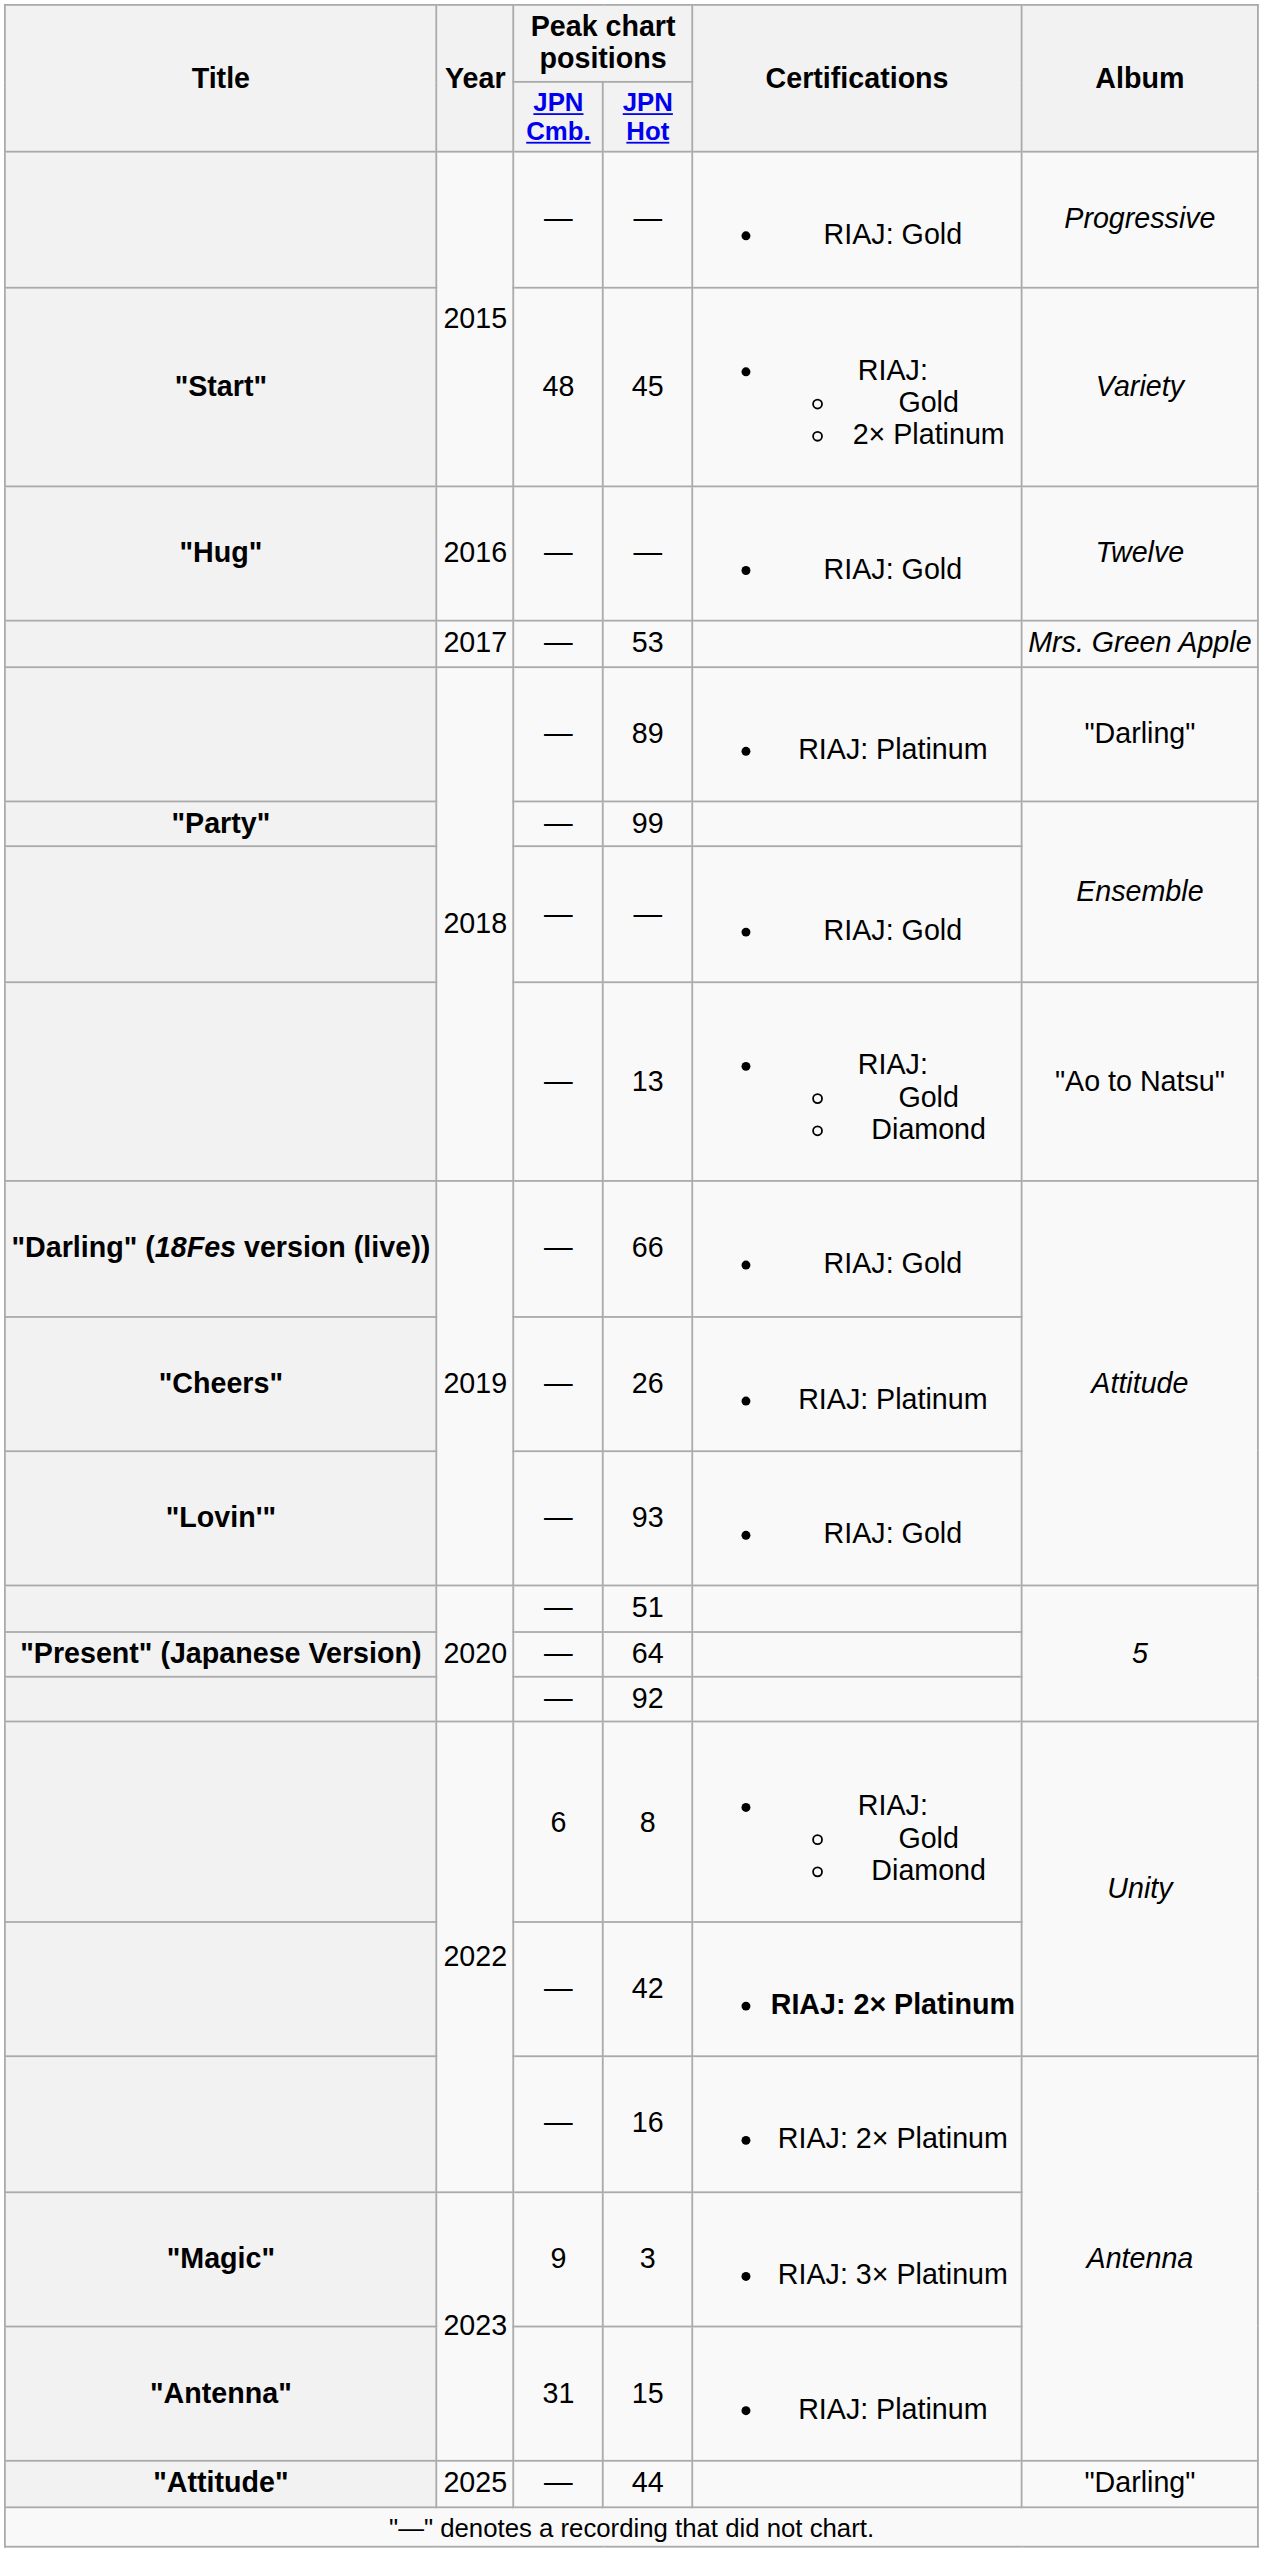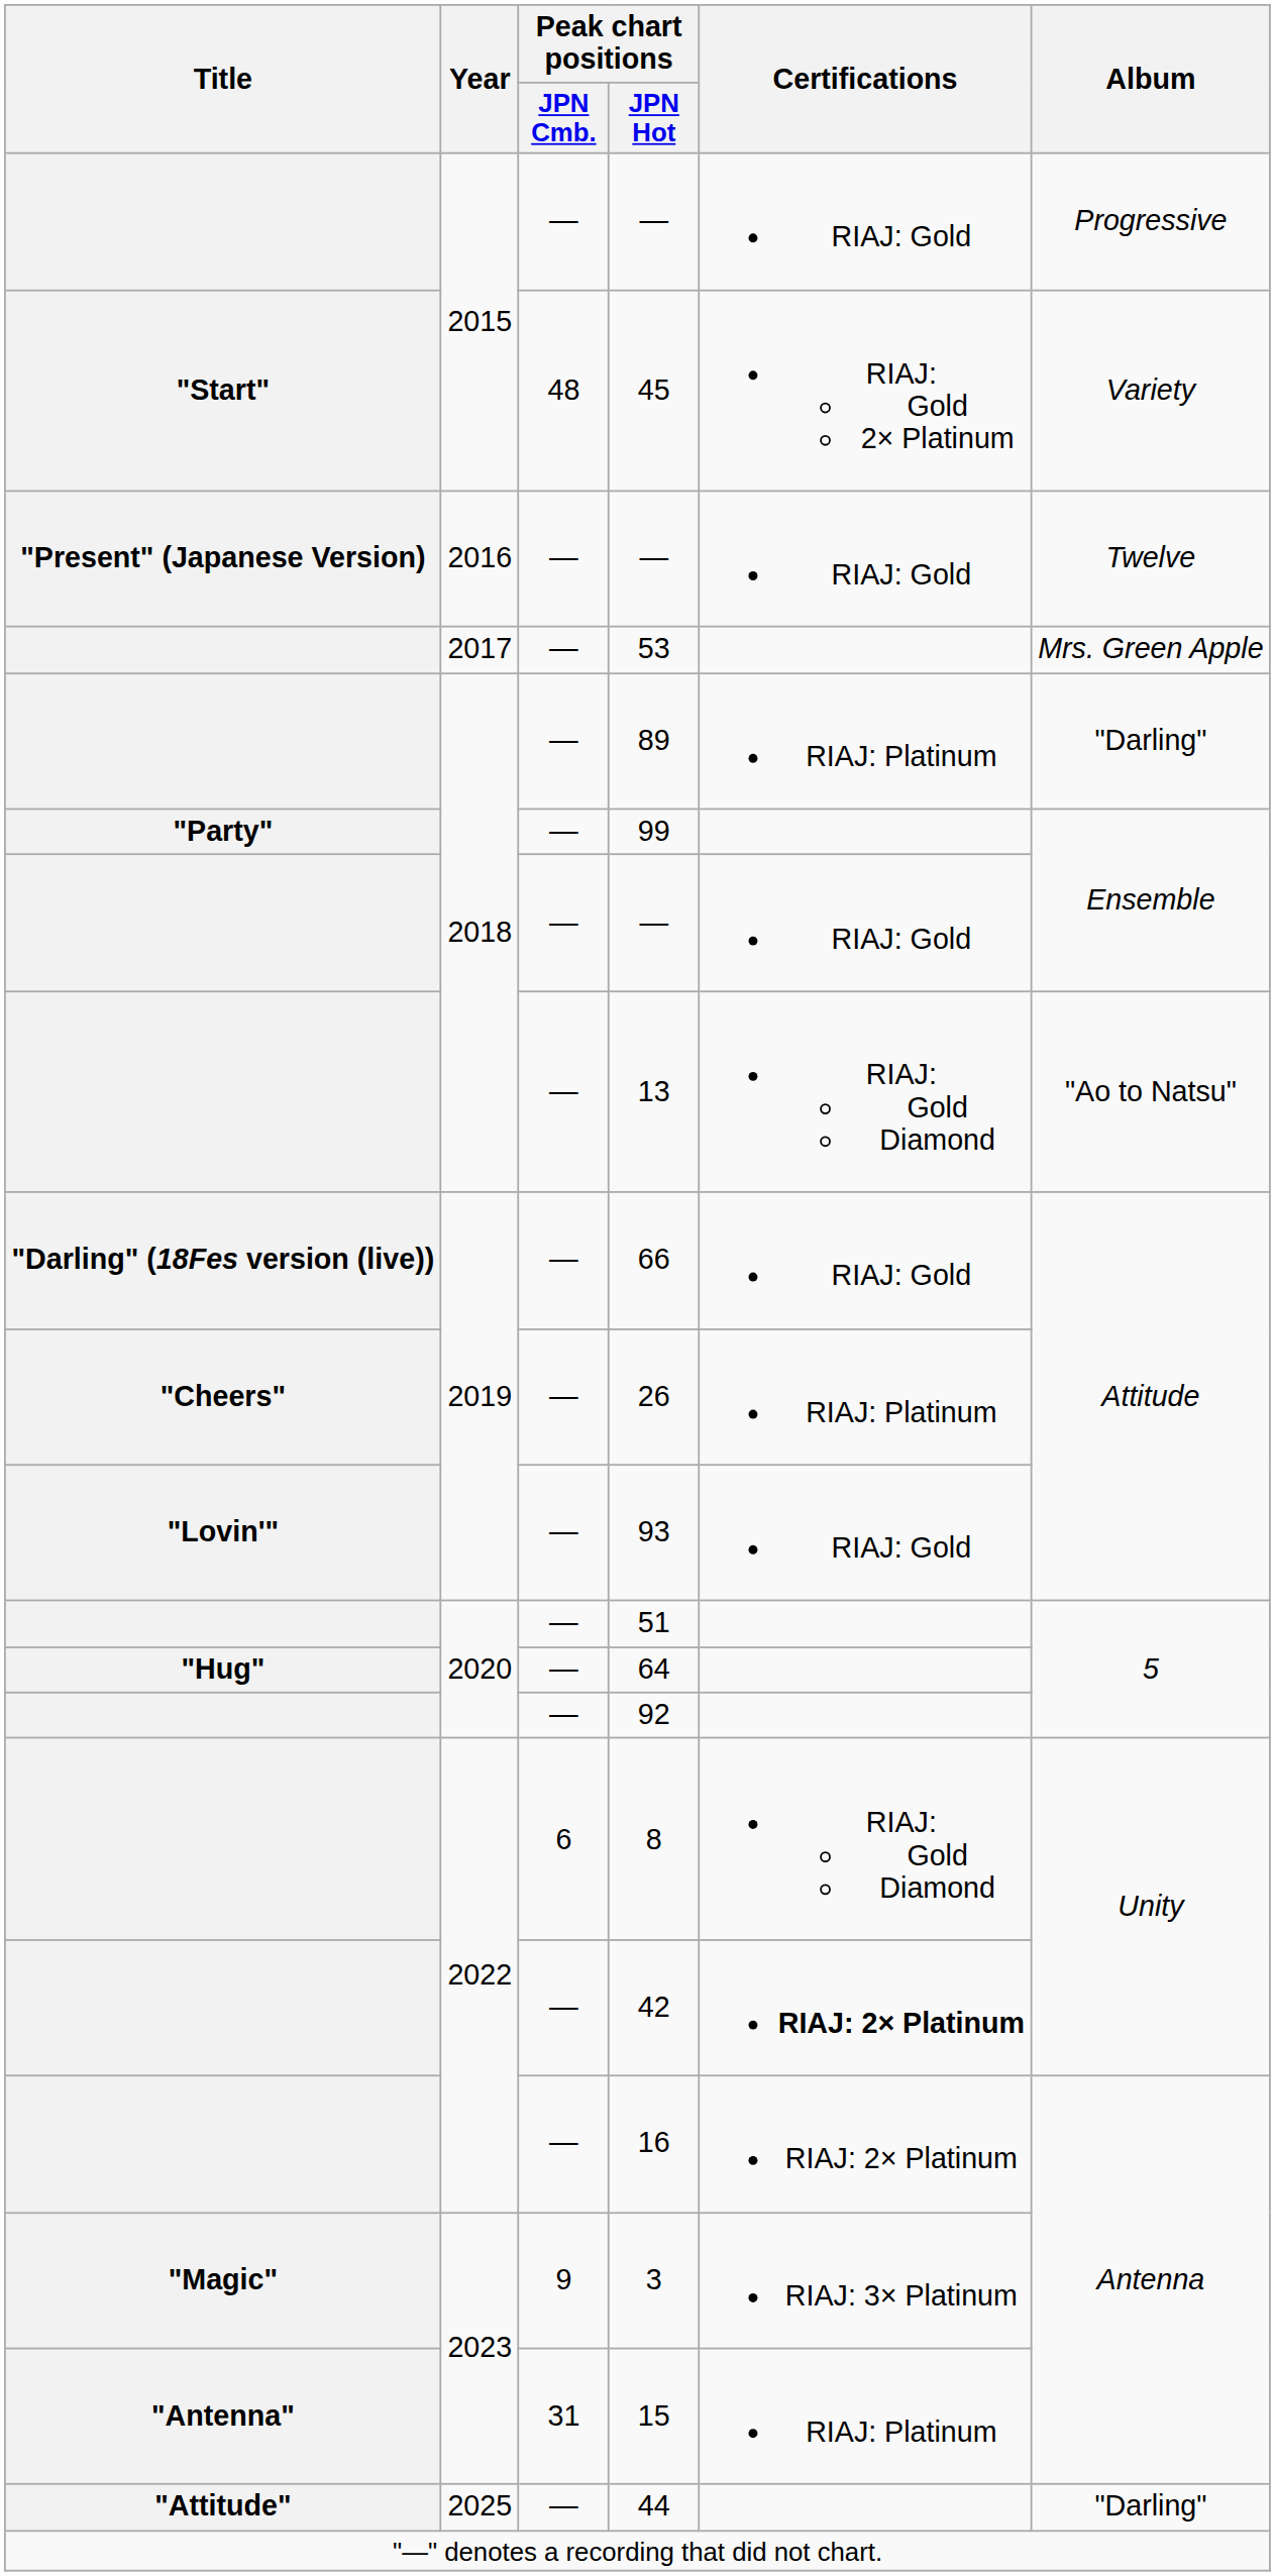 <table class="wikitable plainrowheaders" style="text-align:center">
 <tr>
 <th scope="col" rowspan="2">Title</th>
 <th scope="col" rowspan="2">Year</th>
 <th scope="col" colspan="2">Peak chart positions</th>
 <th scope="col" rowspan="2">Certifications</th>
 <th scope="col" rowspan="2">Album</th>
 </tr>
 <tr>
 <th scope="col" style="width:3em;font-size:90%;"><a href='#'>JPN<br>Cmb.</a><br></th>
 <th scope="col" style="width:3em;font-size:90%;"><a href='#'>JPN<br>Hot</a><br></th>
 </tr>
 <tr>
 <th scope="row"></th>
 <td rowspan="2">2015</td>
 <td>—</td>
 <td>—</td>
 <td><br><ul><li>RIAJ: Gold </li></ul></td>
 <td><em>Progressive</em></td>
 </tr>
 <tr>
 <th scope="row">"Start"</th>
 <td>48</td>
 <td>45</td>
 <td><br><ul><li>RIAJ:<ul><li>Gold </li><li>2× Platinum </li></ul></li></ul></td>
 <td><em>Variety</em></td>
 </tr>
 <tr>
-<th scope="row">"Hug"</th>
+<th scope="row">"Present" (Japanese Version)</th>
 <td>2016</td>
 <td>—</td>
 <td>—</td>
 <td><br><ul><li>RIAJ: Gold </li></ul></td>
 <td><em>Twelve</em></td>
 </tr>
 <tr>
 <th scope="row"></th>
 <td rowspan="1">2017</td>
 <td>—</td>
 <td>53</td>
 <td></td>
 <td rowspan="1"><em>Mrs. Green Apple</em></td>
 </tr>
 <tr>
 <th scope="row"></th>
 <td rowspan="4">2018</td>
 <td>—</td>
 <td>89</td>
 <td><br><ul><li>RIAJ: Platinum </li></ul></td>
 <td>"Darling"</td>
 </tr>
 <tr>
 <th scope="row">"Party"</th>
 <td>—</td>
 <td>99</td>
 <td></td>
 <td rowspan="2"><em>Ensemble</em></td>
 </tr>
 <tr>
 <th scope="row"></th>
 <td>—</td>
 <td>—</td>
 <td><br><ul><li>RIAJ: Gold </li></ul></td>
 </tr>
 <tr>
 <th scope="row"><br></th>
 <td>—</td>
 <td>13</td>
 <td><br><ul><li>RIAJ:<ul><li>Gold </li><li>Diamond </li></ul></li></ul></td>
 <td>"Ao to Natsu"</td>
 </tr>
 <tr>
 <th scope="row">"Darling" (<em>18Fes</em> version (live))</th>
 <td rowspan="3">2019</td>
 <td>—</td>
 <td>66</td>
 <td><br><ul><li>RIAJ: Gold </li></ul></td>
 <td rowspan="3"><em>Attitude</em></td>
 </tr>
 <tr>
 <th scope="row">"Cheers"</th>
 <td>—</td>
 <td>26</td>
 <td><br><ul><li>RIAJ: Platinum </li></ul></td>
 </tr>
 <tr>
 <th scope="row">"Lovin'"</th>
 <td>—</td>
 <td>93</td>
 <td><br><ul><li>RIAJ: Gold </li></ul></td>
 </tr>
 <tr>
 <th scope="row"></th>
 <td rowspan="3">2020</td>
 <td>—</td>
 <td>51</td>
 <td></td>
 <td rowspan="3"><em>5</em></td>
 </tr>
 <tr>
-<th scope="row">"Present" (Japanese Version)</th>
+<th scope="row">"Hug"</th>
 <td>—</td>
 <td>64</td>
 <td></td>
 </tr>
 <tr>
 <th scope="row"></th>
 <td>—</td>
 <td>92</td>
 <td></td>
 </tr>
 <tr>
 <th scope="row"></th>
 <td rowspan="3">2022</td>
 <td>6</td>
 <td>8</td>
 <td><br><ul><li>RIAJ:<ul><li>Gold </li><li>Diamond </li></ul></li></ul></td>
 <td rowspan="2"><em>Unity</em></td>
 </tr>
 <tr>
 <th scope="row"><br></th>
 <td>—</td>
 <td>42</td>
 <td><strong><br><ul><li>RIAJ: 2× Platinum </li></ul></strong></td>
 </tr>
 <tr>
 <th scope="row"></th>
 <td>—</td>
 <td>16</td>
 <td><br><ul><li>RIAJ: 2× Platinum </li></ul></td>
 <td rowspan="3"><em>Antenna</em></td>
 </tr>
 <tr>
 <th scope="row">"Magic"</th>
 <td rowspan="2">2023</td>
 <td>9</td>
 <td>3</td>
 <td><br><ul><li>RIAJ: 3× Platinum </li></ul></td>
 </tr>
 <tr>
 <th scope="row">"Antenna"</th>
 <td>31</td>
 <td>15</td>
 <td><br><ul><li>RIAJ: Platinum </li></ul></td>
 </tr>
 <tr>
 <th scope="row">"Attitude"</th>
 <td rowspan="1">2025</td>
 <td>—</td>
 <td>44</td>
 <td></td>
 <td>"Darling"</td>
 </tr>
 <tr>
 <td colspan="6" style="font-size:90%">"—" denotes a recording that did not chart.</td>
 </tr>
 </table>
